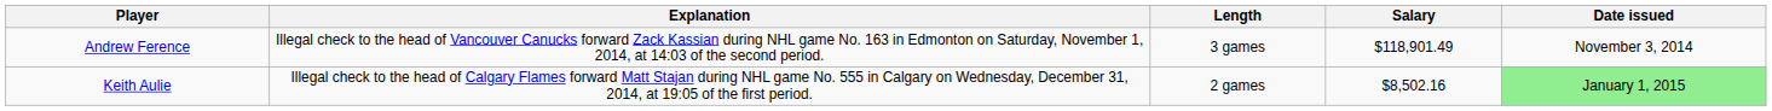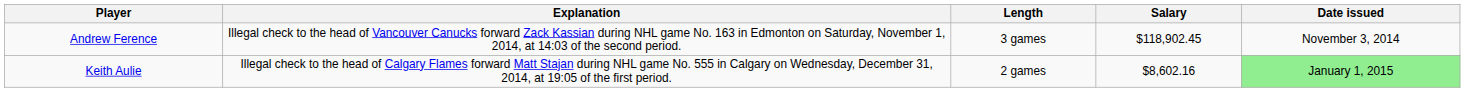 <table class="wikitable" style="text-align:center;">
 <tr>
 <th style="width:15%;">Player</th>
 <th style="width:50%;">Explanation</th>
 <th style="width:10%;">Length</th>
 <th style="width:10%;">Salary</th>
 <th style="width:15%;">Date issued</th>
 </tr>
 <tr>
 <td><a href='#'>Andrew Ference</a></td>
 <td>Illegal check to the head of <a href='#'>Vancouver Canucks</a> forward <a href='#'>Zack Kassian</a> during NHL game No. 163 in Edmonton on Saturday, November 1, 2014, at 14:03 of the second period.</td>
 <td>3 games</td>
-<td>$118,901.49</td>
+<td>$118,902.45</td>
 <td>November 3, 2014</td>
 </tr>
 <tr>
 <td><a href='#'>Keith Aulie</a></td>
 <td>Illegal check to the head of <a href='#'>Calgary Flames</a> forward <a href='#'>Matt Stajan</a> during NHL game No. 555 in Calgary on Wednesday, December 31, 2014, at 19:05 of the first period.</td>
 <td>2 games</td>
-<td>$8,502.16</td>
+<td>$8,602.16</td>
 <td style="background: lightgreen;">January 1, 2015</td>
 </tr>
 </table>
